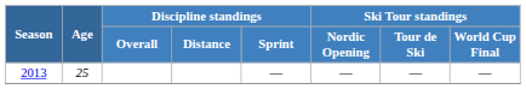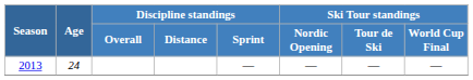 <table class="wikitable" style="font-size:95%; text-align:center; border:grey solid 1px; border-collapse:collapse; background:#ffffff;">
 <tr>
 <th style="background-color:#369; color:white; width:60px;" rowspan="2"> Season </th>
 <th style="background-color:#369; color:white; width:40px;" rowspan="2"> Age </th>
 <th style="background-color:#4180be; color:white;" colspan="3">Discipline standings</th>
 <th style="background-color:#4180be; color:white;" colspan="3">Ski Tour standings</th>
 </tr>
 <tr>
 <th style="background-color:#4180be; color:white; width:75px;">Overall</th>
 <th style="background-color:#4180be; color:white; width:75px;">Distance</th>
 <th style="background-color:#4180be; color:white; width:75px;">Sprint</th>
 <th style="background-color:#4180be; color:white; width:75px;">Nordic<br>Opening</th>
 <th style="background-color:#4180be; color:white; width:75px;">Tour de<br>Ski</th>
 <th style="background-color:#4180be; color:white; width:75px;">World Cup<br>Final</th>
 </tr>
 <tr>
 <td><a href='#'>2013</a></td>
-<td><em>25</em></td>
+<td><em>24</em></td>
 <td></td>
 <td></td>
 <td>—</td>
 <td>—</td>
 <td>—</td>
 <td>—</td>
 </tr>
 <tr>
 </tr>
 </table>
